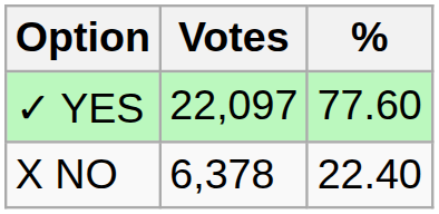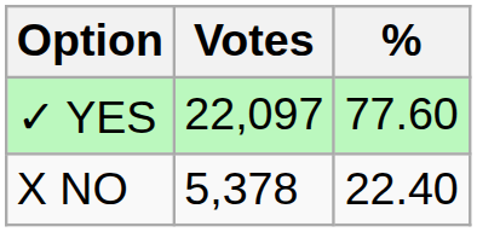 <table class="wikitable">
 <tr>
 <th>Option</th>
 <th>Votes</th>
 <th>%</th>
 </tr>
 <tr>
 <td style=background:#bbf8be>✓ YES</td>
 <td style=background:#bbf8be>22,097</td>
 <td style=background:#bbf8be>77.60</td>
 </tr>
 <tr>
 <td>X NO</td>
-<td>6,378</td>
+<td>5,378</td>
 <td>22.40</td>
 </tr>
 </table>
